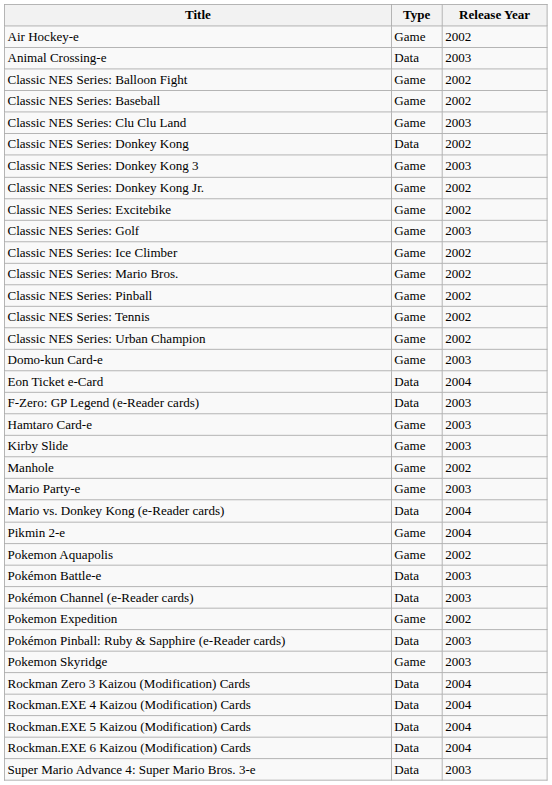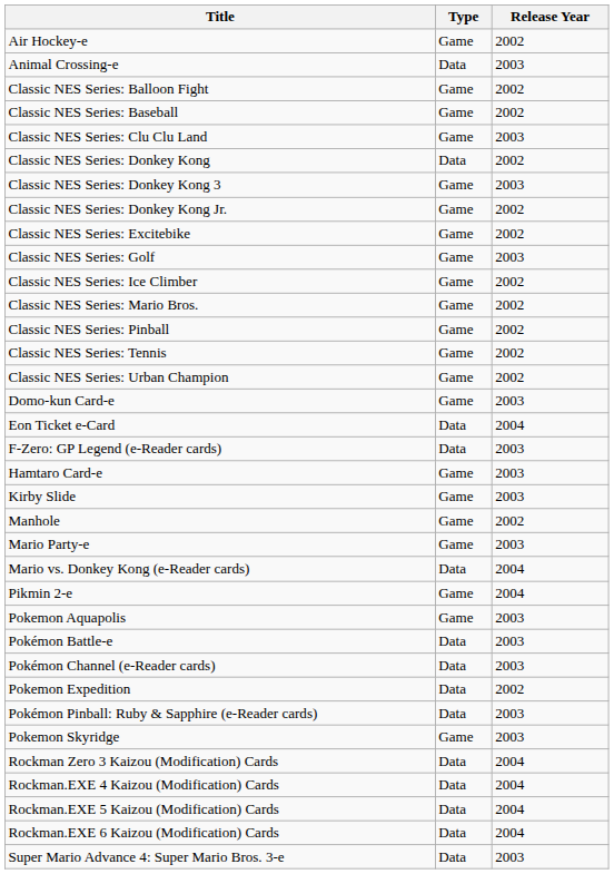 <table class="wikitable plainrowheaders sortable" style="width:50%; font-size:95%;" id="softwarelist">
 <tr>
 <th rowspan="1">Title</th>
 <th rowspan="1">Type</th>
 <th colspan="1">Release Year</th>
 </tr>
 <tr>
 <td>Air Hockey-e</td>
 <td>Game</td>
 <td>2002</td>
 </tr>
 <tr>
 <td>Animal Crossing-e</td>
 <td>Data</td>
 <td>2003</td>
 </tr>
 <tr>
 <td>Classic NES Series: Balloon Fight</td>
 <td>Game</td>
 <td>2002</td>
 </tr>
 <tr>
 <td>Classic NES Series: Baseball</td>
 <td>Game</td>
 <td>2002</td>
 </tr>
 <tr>
 <td>Classic NES Series: Clu Clu Land</td>
 <td>Game</td>
 <td>2003</td>
 </tr>
 <tr>
 <td>Classic NES Series: Donkey Kong</td>
 <td>Data</td>
 <td>2002</td>
 </tr>
 <tr>
 <td>Classic NES Series: Donkey Kong 3</td>
 <td>Game</td>
 <td>2003</td>
 </tr>
 <tr>
 <td>Classic NES Series: Donkey Kong Jr.</td>
 <td>Game</td>
 <td>2002</td>
 </tr>
 <tr>
 <td>Classic NES Series: Excitebike</td>
 <td>Game</td>
 <td>2002</td>
 </tr>
 <tr>
 <td>Classic NES Series: Golf</td>
 <td>Game</td>
 <td>2003</td>
 </tr>
 <tr>
 <td>Classic NES Series: Ice Climber</td>
 <td>Game</td>
 <td>2002</td>
 </tr>
 <tr>
 <td>Classic NES Series: Mario Bros.</td>
 <td>Game</td>
 <td>2002</td>
 </tr>
 <tr>
 <td>Classic NES Series: Pinball</td>
 <td>Game</td>
 <td>2002</td>
 </tr>
 <tr>
 <td>Classic NES Series: Tennis</td>
 <td>Game</td>
 <td>2002</td>
 </tr>
 <tr>
 <td>Classic NES Series: Urban Champion</td>
 <td>Game</td>
 <td>2002</td>
 </tr>
 <tr>
 <td>Domo-kun Card-e</td>
 <td>Game</td>
 <td>2003</td>
 </tr>
 <tr>
 <td>Eon Ticket e-Card</td>
 <td>Data</td>
 <td>2004</td>
 </tr>
 <tr>
 <td>F-Zero: GP Legend (e-Reader cards)</td>
 <td>Data</td>
 <td>2003</td>
 </tr>
 <tr>
 <td>Hamtaro Card-e</td>
 <td>Game</td>
 <td>2003</td>
 </tr>
 <tr>
 <td>Kirby Slide</td>
 <td>Game</td>
 <td>2003</td>
 </tr>
 <tr>
 <td>Manhole</td>
 <td>Game</td>
 <td>2002</td>
 </tr>
 <tr>
 <td>Mario Party-e</td>
 <td>Game</td>
 <td>2003</td>
 </tr>
 <tr>
 <td>Mario vs. Donkey Kong (e-Reader cards)</td>
 <td>Data</td>
 <td>2004</td>
 </tr>
 <tr>
 <td>Pikmin 2-e</td>
 <td>Game</td>
 <td>2004</td>
 </tr>
 <tr>
 <td>Pokemon Aquapolis</td>
 <td>Game</td>
-<td>2002</td>
+<td>2003</td>
 </tr>
 <tr>
 <td>Pokémon Battle-e</td>
 <td>Data</td>
 <td>2003</td>
 </tr>
 <tr>
 <td>Pokémon Channel (e-Reader cards)</td>
 <td>Data</td>
 <td>2003</td>
 </tr>
 <tr>
 <td>Pokemon Expedition</td>
-<td>Game</td>
+<td>Data</td>
 <td>2002</td>
 </tr>
 <tr>
 <td>Pokémon Pinball: Ruby & Sapphire  (e-Reader cards)</td>
 <td>Data</td>
 <td>2003</td>
 </tr>
 <tr>
 <td>Pokemon Skyridge</td>
 <td>Game</td>
 <td>2003</td>
 </tr>
 <tr>
 <td>Rockman Zero 3 Kaizou (Modification)  Cards</td>
 <td>Data</td>
 <td>2004</td>
 </tr>
 <tr>
 <td>Rockman.EXE 4 Kaizou (Modification)  Cards</td>
 <td>Data</td>
 <td>2004</td>
 </tr>
 <tr>
 <td>Rockman.EXE 5 Kaizou (Modification)  Cards</td>
 <td>Data</td>
 <td>2004</td>
 </tr>
 <tr>
 <td>Rockman.EXE 6 Kaizou (Modification)  Cards</td>
 <td>Data</td>
 <td>2004</td>
 </tr>
 <tr>
 <td>Super Mario Advance 4: Super Mario Bros.  3-e</td>
 <td>Data</td>
 <td>2003</td>
 </tr>
 </table>
